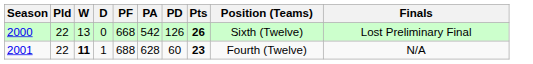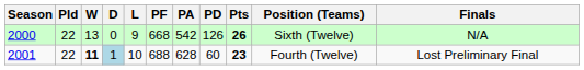 <table class="wikitable" style="text-align:center;">
 <tr>
 <th width=30>Season</th>
 <th width=20 abbr="Played">Pld</th>
 <th width=20 abbr="Won">W</th>
 <th width=20 abbr="Drawn">D</th>
+<th width=20 abbr="Lost">L</th>
 <th width=20 abbr="Points for">PF</th>
 <th width=20 abbr="Points against">PA</th>
 <th width=20 abbr="Points difference">PD</th>
 <th width=20 abbr="Points">Pts</th>
 <th width=150>Position (Teams)</th>
 <th width=250>Finals</th>
 </tr>
 <tr style="background: #ccffcc;">
 <td style="text-align:left;"><a href='#'>2000</a></td>
 <td>22</td>
 <td>13</td>
 <td>0</td>
+<td>9</td>
 <td>668</td>
 <td>542</td>
 <td>126</td>
 <td><strong>26</strong></td>
 <td>Sixth (Twelve)</td>
-<td>Lost Preliminary Final</td>
+<td>N/A</td>
 </tr>
 <tr>
 <td style="text-align:left;"><a href='#'>2001</a></td>
 <td>22</td>
 <td><strong>11</strong></td>
-<td>1</td>
+<td style="background: lightblue;">1</td>
+<td>10</td>
 <td>688</td>
 <td>628</td>
 <td>60</td>
 <td><strong>23</strong></td>
 <td>Fourth (Twelve)</td>
-<td>N/A</td>
+<td>Lost Preliminary Final</td>
 </tr>
 </table>
